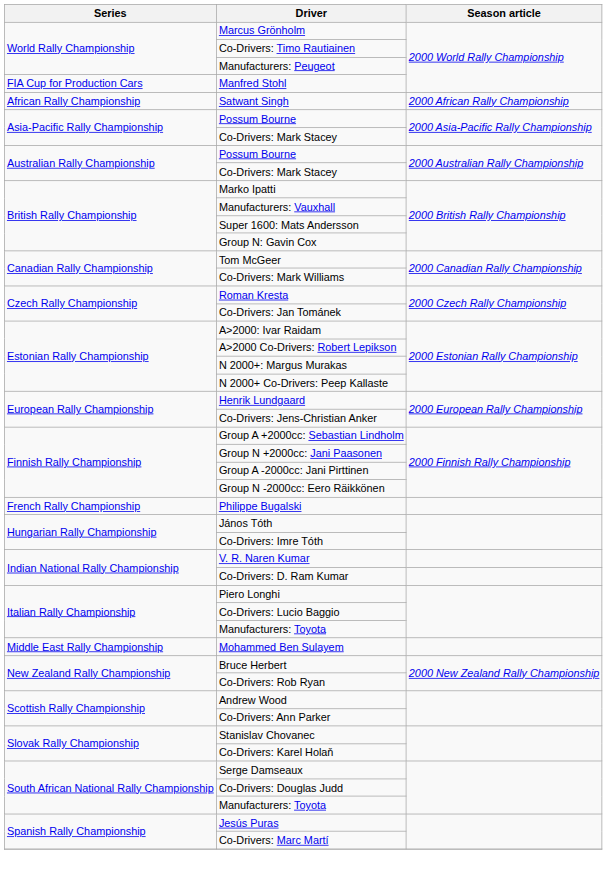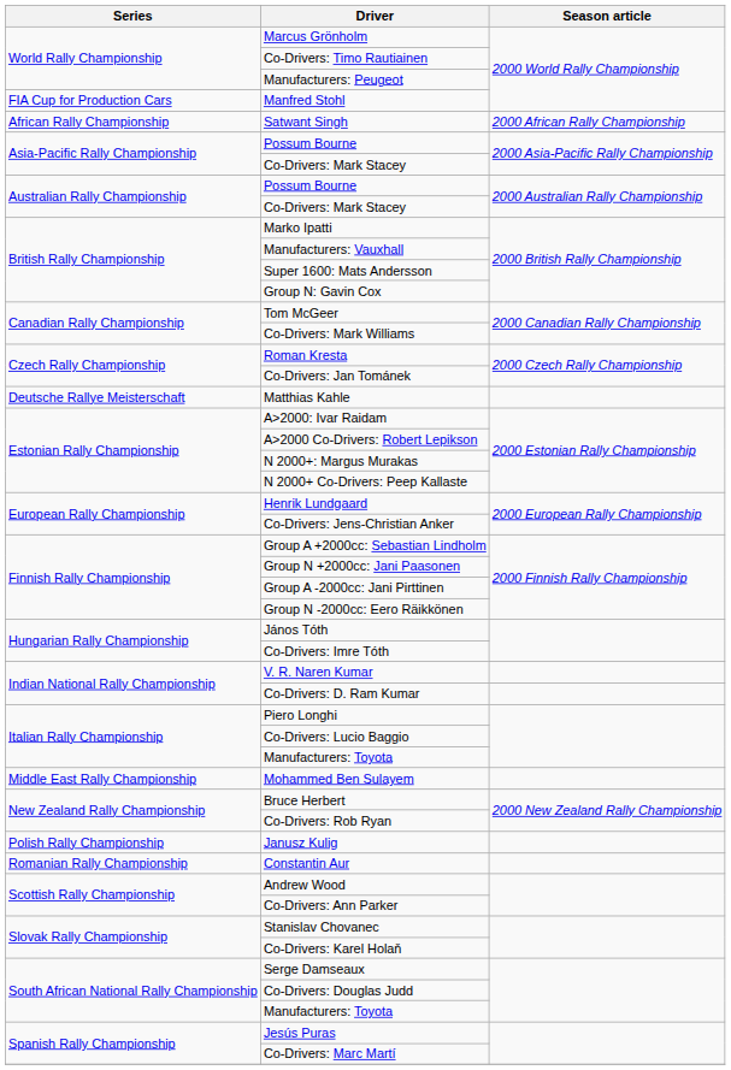 <table class="wikitable" style="font-size: 87%">
 <tr>
 <th>Series</th>
 <th>Driver</th>
 <th>Season article</th>
 </tr>
 <tr>
 <td rowspan=3><a href='#'>World Rally Championship</a></td>
 <td> <a href='#'>Marcus Grönholm</a></td>
 <td rowspan=4><em><a href='#'>2000 World Rally Championship</a></em></td>
 </tr>
 <tr>
 <td>Co-Drivers:  <a href='#'>Timo Rautiainen</a></td>
 </tr>
 <tr>
 <td>Manufacturers:  <a href='#'>Peugeot</a></td>
 </tr>
 <tr>
 <td><a href='#'>FIA Cup for Production Cars</a></td>
 <td> <a href='#'>Manfred Stohl</a></td>
 </tr>
 <tr>
 <td><a href='#'>African Rally Championship</a></td>
 <td> <a href='#'>Satwant Singh</a></td>
 <td><em><a href='#'>2000 African Rally Championship</a></em></td>
 </tr>
 <tr>
 <td rowspan=2><a href='#'>Asia-Pacific Rally Championship</a></td>
 <td> <a href='#'>Possum Bourne</a></td>
 <td rowspan=2><em><a href='#'>2000 Asia-Pacific Rally Championship</a></em></td>
 </tr>
 <tr>
 <td>Co-Drivers:  Mark Stacey</td>
 </tr>
 <tr>
 <td rowspan=2><a href='#'>Australian Rally Championship</a></td>
 <td> <a href='#'>Possum Bourne</a></td>
 <td rowspan=2><em><a href='#'>2000 Australian Rally Championship</a></em></td>
 </tr>
 <tr>
 <td>Co-Drivers:  Mark Stacey</td>
 </tr>
 <tr>
 <td rowspan="4"><a href='#'>British Rally Championship</a></td>
 <td> Marko Ipatti</td>
 <td rowspan="4"><em><a href='#'>2000 British Rally Championship</a></em></td>
 </tr>
 <tr>
 <td>Manufacturers:  <a href='#'>Vauxhall</a></td>
 </tr>
 <tr>
 <td>Super 1600:  Mats Andersson</td>
 </tr>
 <tr>
 <td>Group N:  Gavin Cox</td>
 </tr>
 <tr>
 <td rowspan=2><a href='#'>Canadian Rally Championship</a></td>
 <td> Tom McGeer</td>
 <td rowspan=2><em><a href='#'>2000 Canadian Rally Championship</a></em></td>
 </tr>
 <tr>
 <td>Co-Drivers:  Mark Williams</td>
 </tr>
 <tr>
 <td rowspan=2><a href='#'>Czech Rally Championship</a></td>
 <td> <a href='#'>Roman Kresta</a></td>
 <td rowspan=2><em><a href='#'>2000 Czech Rally Championship</a></em></td>
 </tr>
 <tr>
 <td>Co-Drivers:  Jan Tománek</td>
 </tr>
 <tr>
+<td><a href='#'>Deutsche Rallye Meisterschaft</a></td>
+<td> Matthias Kahle</td>
+<td></td>
+</tr>
+<tr>
 <td rowspan=4><a href='#'>Estonian Rally Championship</a></td>
 <td>A>2000:  Ivar Raidam</td>
 <td rowspan=4><em><a href='#'>2000 Estonian Rally Championship</a></em></td>
 </tr>
 <tr>
 <td>A>2000 Co-Drivers:  <a href='#'>Robert Lepikson</a></td>
 </tr>
 <tr>
 <td>N 2000+:  Margus Murakas</td>
 </tr>
 <tr>
 <td>N 2000+ Co-Drivers:  Peep Kallaste</td>
 </tr>
 <tr>
 <td rowspan=2><a href='#'>European Rally Championship</a></td>
 <td> <a href='#'>Henrik Lundgaard</a></td>
 <td rowspan=2><em><a href='#'>2000 European Rally Championship</a></em></td>
 </tr>
 <tr>
 <td>Co-Drivers:  Jens-Christian Anker</td>
 </tr>
 <tr>
 <td rowspan=4><a href='#'>Finnish Rally Championship</a></td>
 <td>Group A +2000cc:  <a href='#'>Sebastian Lindholm</a></td>
 <td rowspan=4><em><a href='#'>2000 Finnish Rally Championship</a></em></td>
 </tr>
 <tr>
 <td>Group N +2000cc:  <a href='#'>Jani Paasonen</a></td>
 </tr>
 <tr>
 <td>Group A -2000cc:  Jani Pirttinen</td>
 </tr>
 <tr>
 <td>Group N -2000cc:  Eero Räikkönen</td>
-</tr>
-<tr>
-<td><a href='#'>French Rally Championship</a></td>
-<td> <a href='#'>Philippe Bugalski</a></td>
-<td></td>
 </tr>
 <tr>
 <td rowspan=2><a href='#'>Hungarian Rally Championship</a></td>
 <td> János Tóth</td>
 <td rowspan=2></td>
 </tr>
 <tr>
 <td>Co-Drivers:  Imre Tóth</td>
 </tr>
 <tr>
 <td rowspan=2><a href='#'>Indian National Rally Championship</a></td>
 <td> <a href='#'>V. R. Naren Kumar</a></td>
 <td></td>
 </tr>
 <tr>
 <td>Co-Drivers:  D. Ram Kumar</td>
 </tr>
 <tr>
 <td rowspan=3><a href='#'>Italian Rally Championship</a></td>
 <td> Piero Longhi</td>
 <td rowspan=3></td>
 </tr>
 <tr>
 <td>Co-Drivers:  Lucio Baggio</td>
 </tr>
 <tr>
 <td>Manufacturers:  <a href='#'>Toyota</a></td>
 </tr>
 <tr>
 <td><a href='#'>Middle East Rally Championship</a></td>
 <td> <a href='#'>Mohammed Ben Sulayem</a></td>
 <td></td>
 </tr>
 <tr>
 <td rowspan=2><a href='#'>New Zealand Rally Championship</a></td>
 <td> Bruce Herbert</td>
 <td rowspan=2><em><a href='#'>2000 New Zealand Rally Championship</a></em></td>
 </tr>
 <tr>
 <td>Co-Drivers:  Rob Ryan</td>
 </tr>
 <tr>
+<td><a href='#'>Polish Rally Championship</a></td>
+<td> <a href='#'>Janusz Kulig</a></td>
+<td></td>
+</tr>
+<tr>
+<td><a href='#'>Romanian Rally Championship</a></td>
+<td> <a href='#'>Constantin Aur</a></td>
+<td></td>
+</tr>
+<tr>
 <td rowspan=2><a href='#'>Scottish Rally Championship</a></td>
 <td> Andrew Wood</td>
 <td rowspan=2></td>
 </tr>
 <tr>
 <td>Co-Drivers:  Ann Parker</td>
 </tr>
 <tr>
 <td rowspan=2><a href='#'>Slovak Rally Championship</a></td>
 <td> Stanislav Chovanec</td>
 <td rowspan=2></td>
 </tr>
 <tr>
 <td>Co-Drivers:  Karel Holaň</td>
 </tr>
 <tr>
 <td rowspan=3><a href='#'>South African National Rally Championship</a></td>
 <td> Serge Damseaux</td>
 <td rowspan=3></td>
 </tr>
 <tr>
 <td>Co-Drivers:  Douglas Judd</td>
 </tr>
 <tr>
 <td>Manufacturers:  <a href='#'>Toyota</a></td>
 </tr>
 <tr>
 <td rowspan=2><a href='#'>Spanish Rally Championship</a></td>
 <td> <a href='#'>Jesús Puras</a></td>
 <td rowspan=2></td>
 </tr>
 <tr>
 <td>Co-Drivers:  <a href='#'>Marc Martí</a></td>
 </tr>
 <tr>
 </tr>
 </table>
